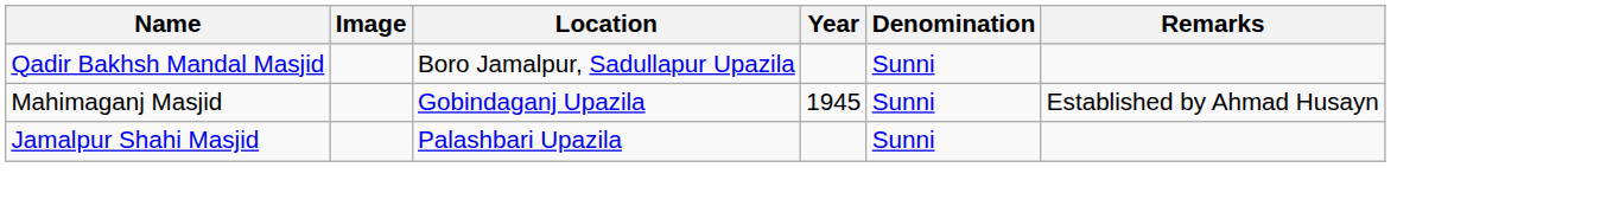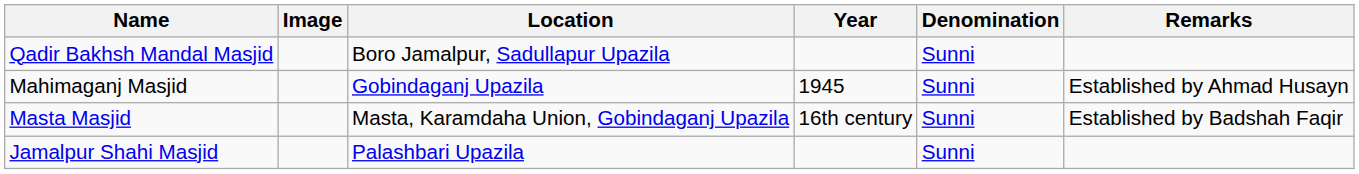 <table class="wikitable sortable">
 <tr>
 <th>Name</th>
 <th align=center class=unsortable>Image</th>
 <th>Location</th>
 <th>Year</th>
 <th>Denomination</th>
 <th align=left class=unsortable>Remarks</th>
 </tr>
 <tr valign=top>
 <td><a href='#'>Qadir Bakhsh Mandal Masjid</a></td>
 <td></td>
 <td>Boro Jamalpur, <a href='#'>Sadullapur Upazila</a></td>
 <td></td>
 <td><a href='#'>Sunni</a></td>
 <td></td>
 </tr>
 <tr valign=top>
 <td>Mahimaganj Masjid</td>
 <td></td>
 <td><a href='#'>Gobindaganj Upazila</a></td>
 <td>1945</td>
 <td><a href='#'>Sunni</a></td>
 <td>Established by Ahmad Husayn</td>
 </tr>
 <tr valign=top>
+<td><a href='#'>Masta Masjid</a></td>
+<td></td>
+<td>Masta, Karamdaha Union, <a href='#'>Gobindaganj Upazila</a></td>
+<td>16th century</td>
+<td><a href='#'>Sunni</a></td>
+<td>Established by Badshah Faqir</td>
+</tr>
+<tr valign=top>
 <td><a href='#'>Jamalpur Shahi Masjid</a></td>
 <td></td>
 <td><a href='#'>Palashbari Upazila</a></td>
 <td></td>
 <td><a href='#'>Sunni</a></td>
 <td></td>
 </tr>
 </table>
